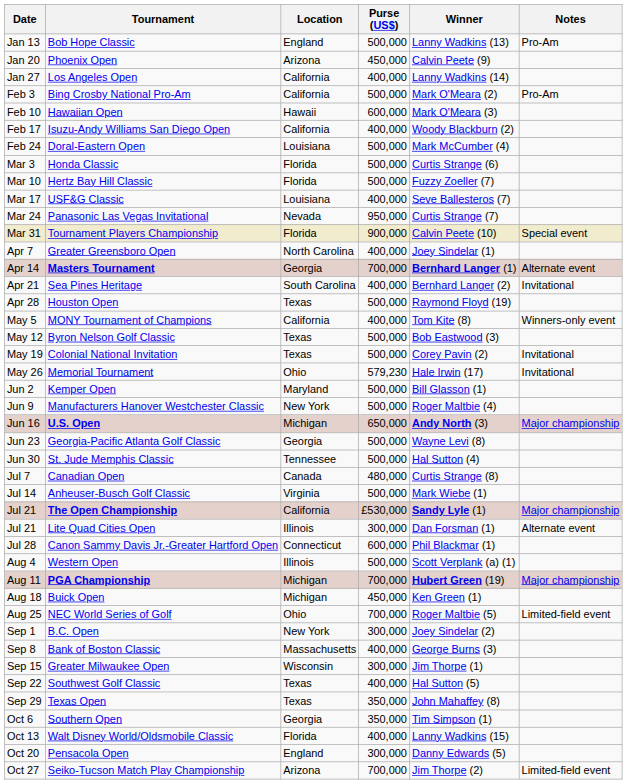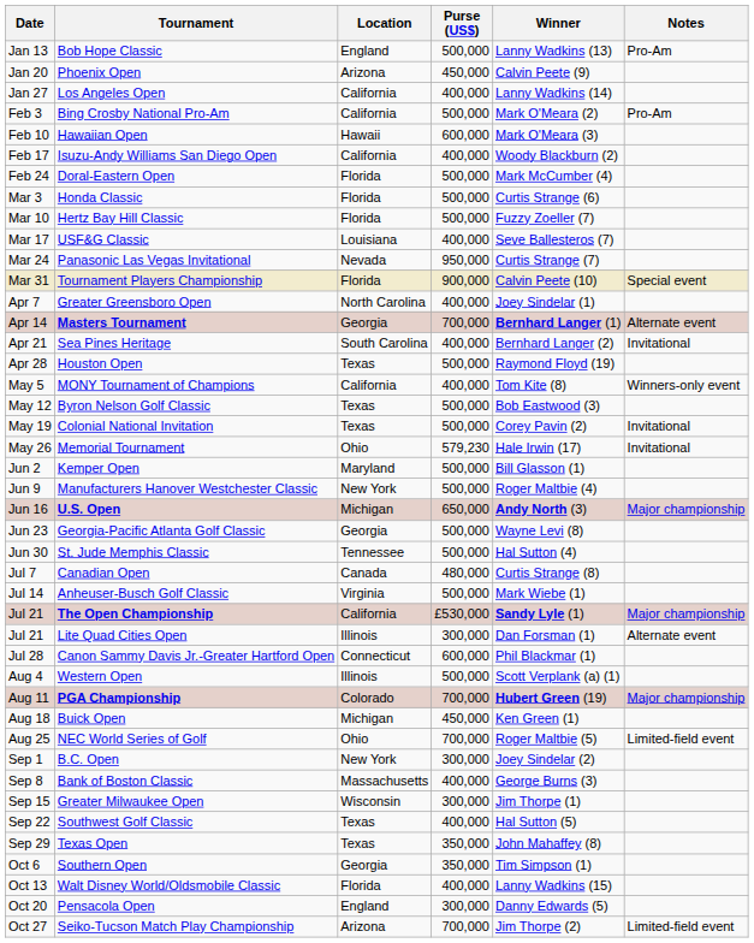 <table class="wikitable" style="font-size:95%">
 <tr>
 <th>Date</th>
 <th>Tournament</th>
 <th>Location</th>
 <th>Purse<br>(<a href='#'>US$</a>)</th>
 <th>Winner</th>
 <th>Notes</th>
 </tr>
 <tr>
 <td>Jan 13</td>
 <td><a href='#'>Bob Hope Classic</a></td>
 <td>England</td>
 <td align=right>500,000</td>
 <td> <a href='#'>Lanny Wadkins</a> (13)</td>
 <td>Pro-Am</td>
 </tr>
 <tr>
 <td>Jan 20</td>
 <td><a href='#'>Phoenix Open</a></td>
 <td>Arizona</td>
 <td align=right>450,000</td>
 <td> <a href='#'>Calvin Peete</a> (9)</td>
 <td></td>
 </tr>
 <tr>
 <td>Jan 27</td>
 <td><a href='#'>Los Angeles Open</a></td>
 <td>California</td>
 <td align=right>400,000</td>
 <td> <a href='#'>Lanny Wadkins</a> (14)</td>
 <td></td>
 </tr>
 <tr>
 <td>Feb 3</td>
 <td><a href='#'>Bing Crosby National Pro-Am</a></td>
 <td>California</td>
 <td align=right>500,000</td>
 <td> <a href='#'>Mark O'Meara</a> (2)</td>
 <td>Pro-Am</td>
 </tr>
 <tr>
 <td>Feb 10</td>
 <td><a href='#'>Hawaiian Open</a></td>
 <td>Hawaii</td>
 <td align=right>600,000</td>
 <td> <a href='#'>Mark O'Meara</a> (3)</td>
 <td></td>
 </tr>
 <tr>
 <td>Feb 17</td>
 <td><a href='#'>Isuzu-Andy Williams San Diego Open</a></td>
 <td>California</td>
 <td align=right>400,000</td>
 <td> <a href='#'>Woody Blackburn</a> (2)</td>
 <td></td>
 </tr>
 <tr>
 <td>Feb 24</td>
 <td><a href='#'>Doral-Eastern Open</a></td>
-<td>Louisiana</td>
+<td>Florida</td>
 <td align=right>500,000</td>
 <td> <a href='#'>Mark McCumber</a> (4)</td>
 <td></td>
 </tr>
 <tr>
 <td>Mar 3</td>
 <td><a href='#'>Honda Classic</a></td>
 <td>Florida</td>
 <td align=right>500,000</td>
 <td> <a href='#'>Curtis Strange</a> (6)</td>
 <td></td>
 </tr>
 <tr>
 <td>Mar 10</td>
 <td><a href='#'>Hertz Bay Hill Classic</a></td>
 <td>Florida</td>
 <td align=right>500,000</td>
 <td> <a href='#'>Fuzzy Zoeller</a> (7)</td>
 <td></td>
 </tr>
 <tr>
 <td>Mar 17</td>
 <td><a href='#'>USF&G Classic</a></td>
 <td>Louisiana</td>
 <td align=right>400,000</td>
 <td> <a href='#'>Seve Ballesteros</a> (7)</td>
 <td></td>
 </tr>
 <tr>
 <td>Mar 24</td>
 <td><a href='#'>Panasonic Las Vegas Invitational</a></td>
 <td>Nevada</td>
 <td align=right>950,000</td>
 <td> <a href='#'>Curtis Strange</a> (7)</td>
 <td></td>
 </tr>
 <tr style="background:#f2ecce;">
 <td>Mar 31</td>
 <td><a href='#'>Tournament Players Championship</a></td>
 <td>Florida</td>
 <td align=right>900,000</td>
 <td> <a href='#'>Calvin Peete</a> (10)</td>
 <td>Special event</td>
 </tr>
 <tr>
 <td>Apr 7</td>
 <td><a href='#'>Greater Greensboro Open</a></td>
 <td>North Carolina</td>
 <td align=right>400,000</td>
 <td> <a href='#'>Joey Sindelar</a> (1)</td>
 <td></td>
 </tr>
 <tr style="background:#e5d1cb;">
 <td>Apr 14</td>
 <td><strong><a href='#'>Masters Tournament</a></strong></td>
 <td>Georgia</td>
 <td align=right>700,000</td>
 <td> <strong><a href='#'>Bernhard Langer</a></strong> (1)</td>
 <td>Alternate event</td>
 </tr>
 <tr>
 <td>Apr 21</td>
 <td><a href='#'>Sea Pines Heritage</a></td>
 <td>South Carolina</td>
 <td align=right>400,000</td>
 <td> <a href='#'>Bernhard Langer</a> (2)</td>
 <td>Invitational</td>
 </tr>
 <tr>
 <td>Apr 28</td>
 <td><a href='#'>Houston Open</a></td>
 <td>Texas</td>
 <td align=right>500,000</td>
 <td> <a href='#'>Raymond Floyd</a> (19)</td>
 <td></td>
 </tr>
 <tr>
 <td>May 5</td>
 <td><a href='#'>MONY Tournament of Champions</a></td>
 <td>California</td>
 <td align=right>400,000</td>
 <td> <a href='#'>Tom Kite</a> (8)</td>
 <td>Winners-only event</td>
 </tr>
 <tr>
 <td>May 12</td>
 <td><a href='#'>Byron Nelson Golf Classic</a></td>
 <td>Texas</td>
 <td align=right>500,000</td>
 <td> <a href='#'>Bob Eastwood</a> (3)</td>
 <td></td>
 </tr>
 <tr>
 <td>May 19</td>
 <td><a href='#'>Colonial National Invitation</a></td>
 <td>Texas</td>
 <td align=right>500,000</td>
 <td> <a href='#'>Corey Pavin</a> (2)</td>
 <td>Invitational</td>
 </tr>
 <tr>
 <td>May 26</td>
 <td><a href='#'>Memorial Tournament</a></td>
 <td>Ohio</td>
 <td align=right>579,230</td>
 <td> <a href='#'>Hale Irwin</a> (17)</td>
 <td>Invitational</td>
 </tr>
 <tr>
 <td>Jun 2</td>
 <td><a href='#'>Kemper Open</a></td>
 <td>Maryland</td>
 <td align=right>500,000</td>
 <td> <a href='#'>Bill Glasson</a> (1)</td>
 <td></td>
 </tr>
 <tr>
 <td>Jun 9</td>
 <td><a href='#'>Manufacturers Hanover Westchester Classic</a></td>
 <td>New York</td>
 <td align=right>500,000</td>
 <td> <a href='#'>Roger Maltbie</a> (4)</td>
 <td></td>
 </tr>
 <tr style="background:#e5d1cb;">
 <td>Jun 16</td>
 <td><strong><a href='#'>U.S. Open</a></strong></td>
 <td>Michigan</td>
 <td align=right>650,000</td>
 <td> <strong><a href='#'>Andy North</a></strong> (3)</td>
 <td><a href='#'>Major championship</a></td>
 </tr>
 <tr>
 <td>Jun 23</td>
 <td><a href='#'>Georgia-Pacific Atlanta Golf Classic</a></td>
 <td>Georgia</td>
 <td align=right>500,000</td>
 <td> <a href='#'>Wayne Levi</a> (8)</td>
 <td></td>
 </tr>
 <tr>
 <td>Jun 30</td>
 <td><a href='#'>St. Jude Memphis Classic</a></td>
 <td>Tennessee</td>
 <td align=right>500,000</td>
 <td> <a href='#'>Hal Sutton</a> (4)</td>
 <td></td>
 </tr>
 <tr>
 <td>Jul 7</td>
 <td><a href='#'>Canadian Open</a></td>
 <td>Canada</td>
 <td align=right>480,000</td>
 <td> <a href='#'>Curtis Strange</a> (8)</td>
 <td></td>
 </tr>
 <tr>
 <td>Jul 14</td>
 <td><a href='#'>Anheuser-Busch Golf Classic</a></td>
 <td>Virginia</td>
 <td align=right>500,000</td>
 <td> <a href='#'>Mark Wiebe</a> (1)</td>
 <td></td>
 </tr>
 <tr style="background:#e5d1cb;">
 <td>Jul 21</td>
 <td><strong><a href='#'>The Open Championship</a></strong></td>
 <td>California</td>
 <td align=right>£530,000</td>
 <td> <strong><a href='#'>Sandy Lyle</a></strong> (1)</td>
 <td><a href='#'>Major championship</a></td>
 </tr>
 <tr>
 <td>Jul 21</td>
 <td><a href='#'>Lite Quad Cities Open</a></td>
 <td>Illinois</td>
 <td align=right>300,000</td>
 <td> <a href='#'>Dan Forsman</a> (1)</td>
 <td>Alternate event</td>
 </tr>
 <tr>
 <td>Jul 28</td>
 <td><a href='#'>Canon Sammy Davis Jr.-Greater Hartford Open</a></td>
 <td>Connecticut</td>
 <td align=right>600,000</td>
 <td> <a href='#'>Phil Blackmar</a> (1)</td>
 <td></td>
 </tr>
 <tr>
 <td>Aug 4</td>
 <td><a href='#'>Western Open</a></td>
 <td>Illinois</td>
 <td align=right>500,000</td>
 <td> <a href='#'>Scott Verplank</a> (a) (1)</td>
 <td></td>
 </tr>
 <tr style="background:#e5d1cb;">
 <td>Aug 11</td>
 <td><strong><a href='#'>PGA Championship</a></strong></td>
-<td>Michigan</td>
+<td>Colorado</td>
 <td align=right>700,000</td>
 <td> <strong><a href='#'>Hubert Green</a></strong> (19)</td>
 <td><a href='#'>Major championship</a></td>
 </tr>
 <tr>
 <td>Aug 18</td>
 <td><a href='#'>Buick Open</a></td>
 <td>Michigan</td>
 <td align=right>450,000</td>
 <td> <a href='#'>Ken Green</a> (1)</td>
 <td></td>
 </tr>
 <tr>
 <td>Aug 25</td>
 <td><a href='#'>NEC World Series of Golf</a></td>
 <td>Ohio</td>
 <td align=right>700,000</td>
 <td> <a href='#'>Roger Maltbie</a> (5)</td>
 <td>Limited-field event</td>
 </tr>
 <tr>
 <td>Sep 1</td>
 <td><a href='#'>B.C. Open</a></td>
 <td>New York</td>
 <td align=right>300,000</td>
 <td> <a href='#'>Joey Sindelar</a> (2)</td>
 <td></td>
 </tr>
 <tr>
 <td>Sep 8</td>
 <td><a href='#'>Bank of Boston Classic</a></td>
 <td>Massachusetts</td>
 <td align=right>400,000</td>
 <td> <a href='#'>George Burns</a> (3)</td>
 <td></td>
 </tr>
 <tr>
 <td>Sep 15</td>
 <td><a href='#'>Greater Milwaukee Open</a></td>
 <td>Wisconsin</td>
 <td align=right>300,000</td>
 <td> <a href='#'>Jim Thorpe</a> (1)</td>
 <td></td>
 </tr>
 <tr>
 <td>Sep 22</td>
 <td><a href='#'>Southwest Golf Classic</a></td>
 <td>Texas</td>
 <td align=right>400,000</td>
 <td> <a href='#'>Hal Sutton</a> (5)</td>
 <td></td>
 </tr>
 <tr>
 <td>Sep 29</td>
 <td><a href='#'>Texas Open</a></td>
 <td>Texas</td>
 <td align=right>350,000</td>
 <td> <a href='#'>John Mahaffey</a> (8)</td>
 <td></td>
 </tr>
 <tr>
 <td>Oct 6</td>
 <td><a href='#'>Southern Open</a></td>
 <td>Georgia</td>
 <td align=right>350,000</td>
 <td> <a href='#'>Tim Simpson</a> (1)</td>
 <td></td>
 </tr>
 <tr>
 <td>Oct 13</td>
 <td><a href='#'>Walt Disney World/Oldsmobile Classic</a></td>
 <td>Florida</td>
 <td align=right>400,000</td>
 <td> <a href='#'>Lanny Wadkins</a> (15)</td>
 <td></td>
 </tr>
 <tr>
 <td>Oct 20</td>
 <td><a href='#'>Pensacola Open</a></td>
 <td>England</td>
 <td align=right>300,000</td>
 <td> <a href='#'>Danny Edwards</a> (5)</td>
 <td></td>
 </tr>
 <tr>
 <td>Oct 27</td>
 <td><a href='#'>Seiko-Tucson Match Play Championship</a></td>
 <td>Arizona</td>
 <td align=right>700,000</td>
 <td> <a href='#'>Jim Thorpe</a> (2)</td>
 <td>Limited-field event</td>
 </tr>
 </table>
